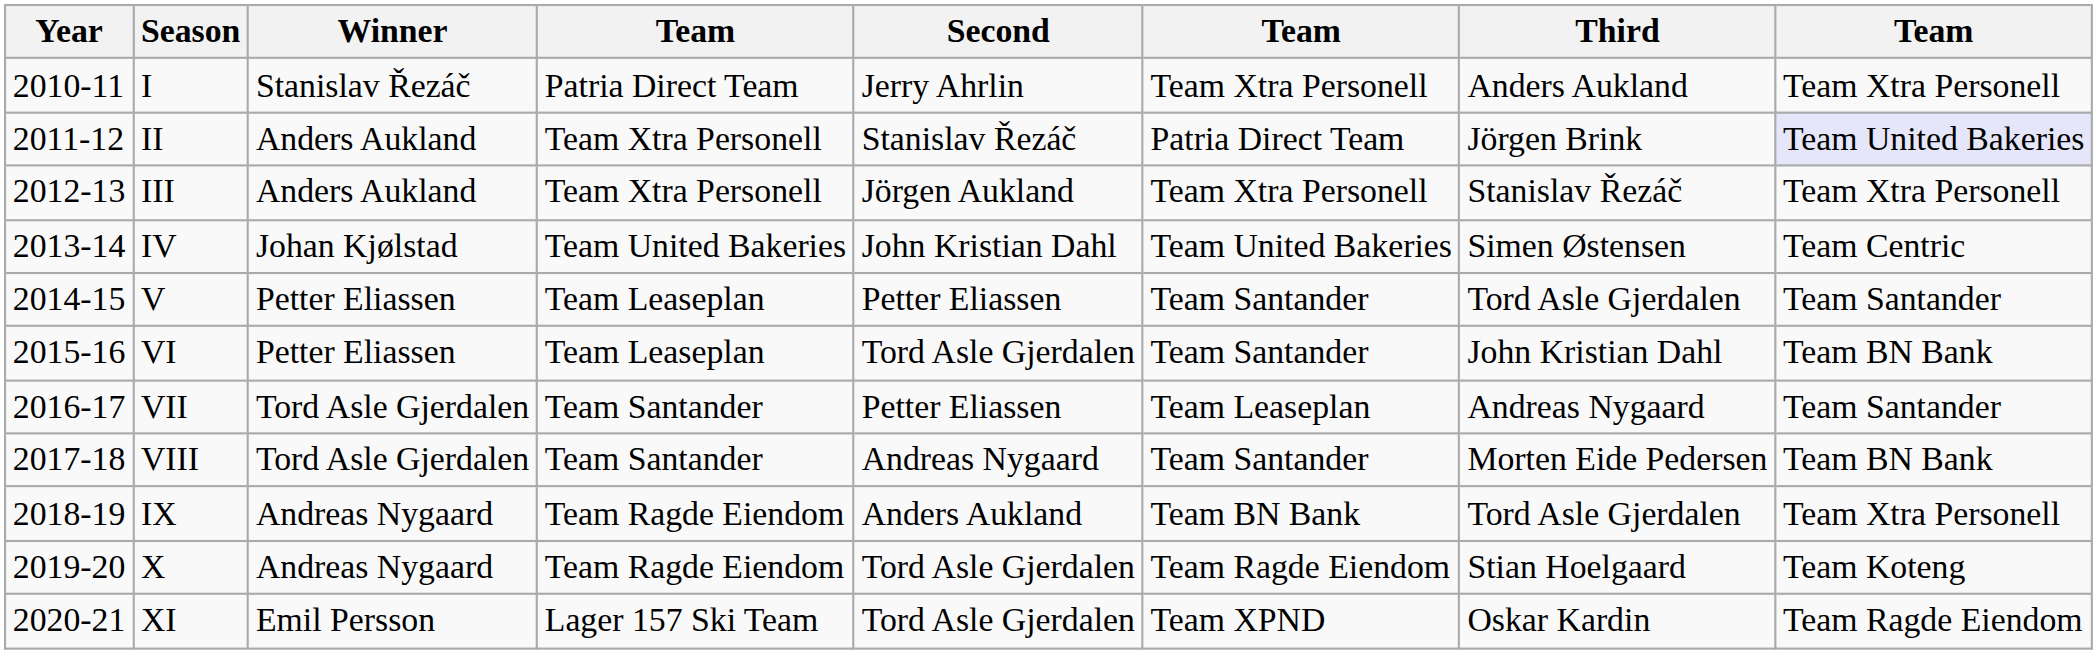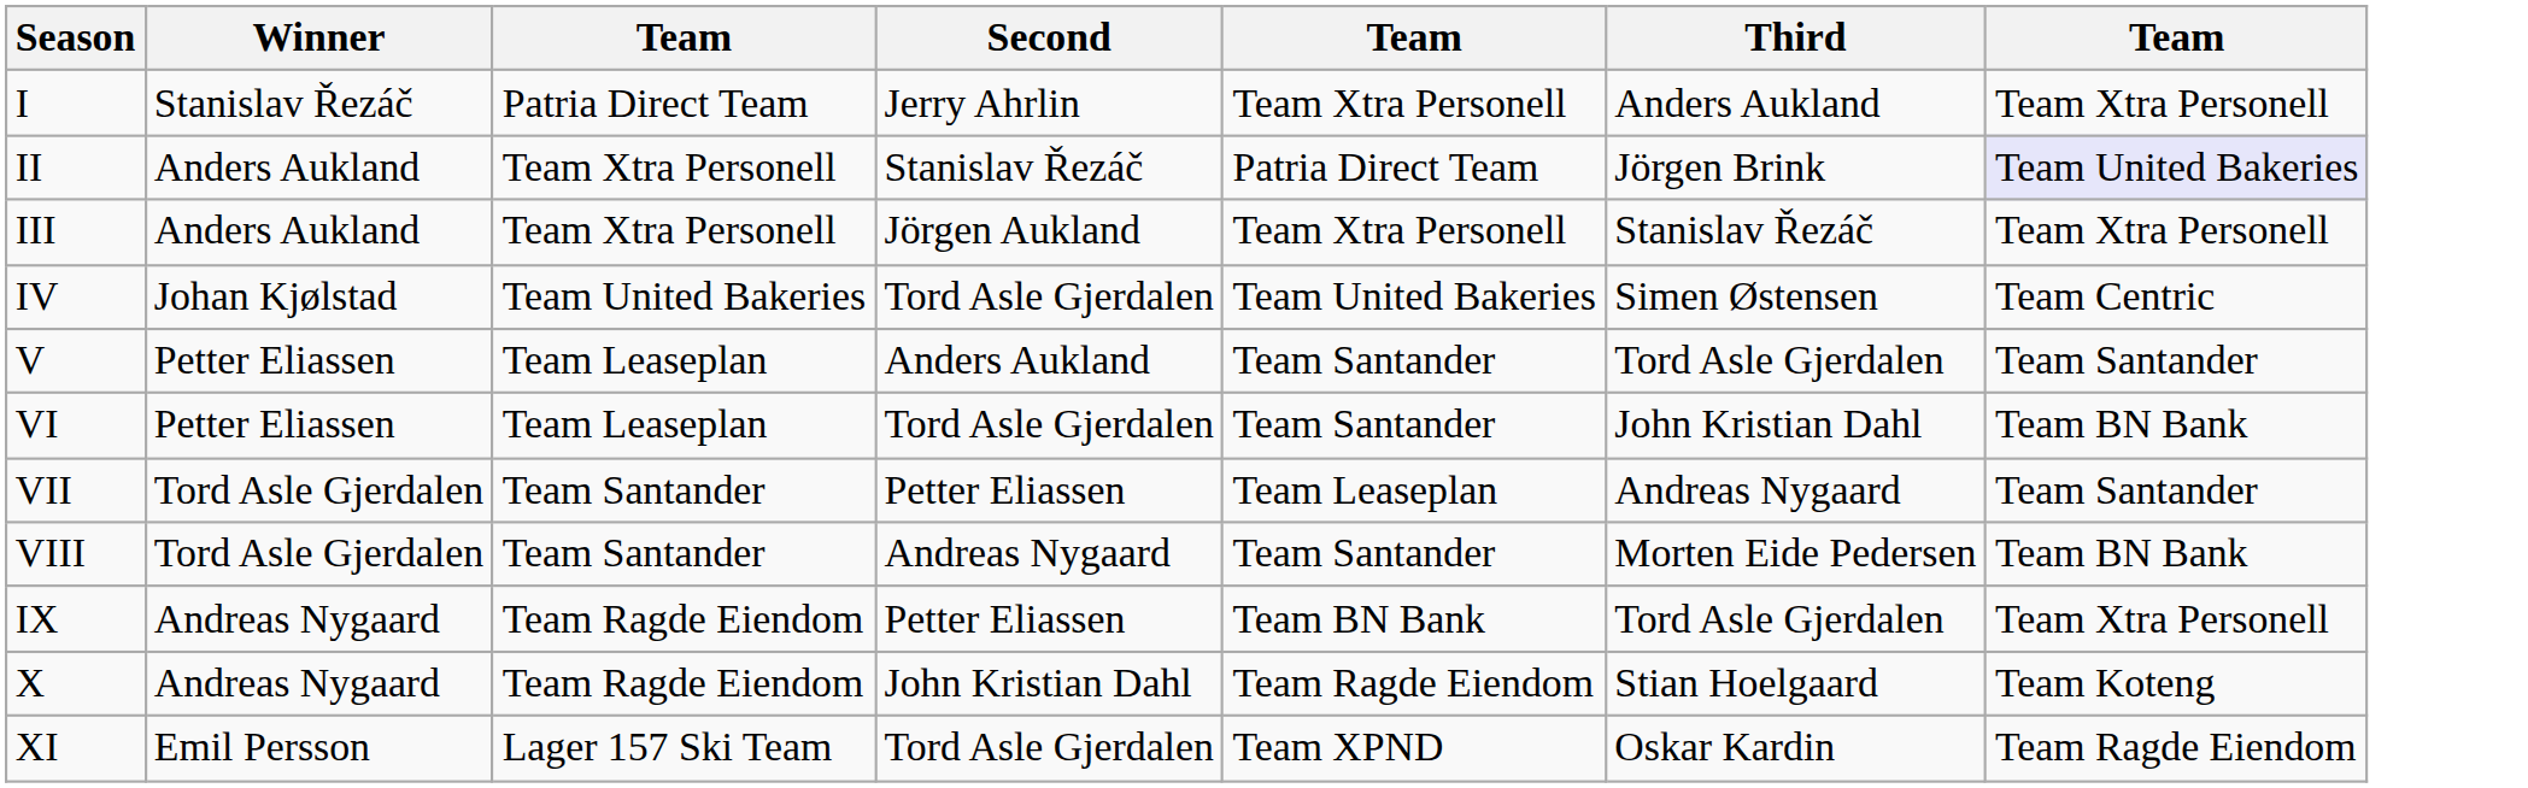 <table class="wikitable sortable">
 <tr>
-<th>Year</th>
 <th>Season</th>
 <th>Winner</th>
 <th>Team</th>
 <th>Second</th>
 <th>Team</th>
 <th>Third</th>
 <th>Team</th>
 </tr>
 <tr>
-<td>2010-11</td>
 <td>I</td>
 <td> Stanislav Řezáč</td>
 <td>Patria Direct Team</td>
 <td> Jerry Ahrlin</td>
 <td>Team Xtra Personell</td>
 <td> Anders Aukland</td>
 <td>Team Xtra Personell</td>
 </tr>
 <tr>
-<td>2011-12</td>
 <td>II</td>
 <td> Anders Aukland</td>
 <td>Team Xtra Personell</td>
 <td> Stanislav Řezáč</td>
 <td>Patria Direct Team</td>
 <td> Jörgen Brink</td>
 <td style="background: lavender;">Team United Bakeries</td>
 </tr>
 <tr>
-<td>2012-13</td>
 <td>III</td>
 <td> Anders Aukland</td>
 <td>Team Xtra Personell</td>
 <td> Jörgen Aukland</td>
 <td>Team Xtra Personell</td>
 <td> Stanislav Řezáč</td>
 <td>Team Xtra Personell</td>
 </tr>
 <tr>
-<td>2013-14</td>
 <td>IV</td>
 <td> Johan Kjølstad</td>
 <td>Team United Bakeries</td>
-<td> John Kristian Dahl</td>
+<td> Tord Asle Gjerdalen</td>
 <td>Team United Bakeries</td>
 <td> Simen Østensen</td>
 <td>Team Centric</td>
 </tr>
 <tr>
-<td>2014-15</td>
 <td>V</td>
 <td> Petter Eliassen</td>
 <td>Team Leaseplan</td>
-<td> Petter Eliassen</td>
+<td> Anders Aukland</td>
 <td>Team Santander</td>
 <td> Tord Asle Gjerdalen</td>
 <td>Team Santander</td>
 </tr>
 <tr>
-<td>2015-16</td>
 <td>VI</td>
 <td> Petter Eliassen</td>
 <td>Team Leaseplan</td>
 <td> Tord Asle Gjerdalen</td>
 <td>Team Santander</td>
 <td> John Kristian Dahl</td>
 <td>Team BN Bank</td>
 </tr>
 <tr>
-<td>2016-17</td>
 <td>VII</td>
 <td> Tord Asle Gjerdalen</td>
 <td>Team Santander</td>
 <td> Petter Eliassen</td>
 <td>Team Leaseplan</td>
 <td> Andreas Nygaard</td>
 <td>Team Santander</td>
 </tr>
 <tr>
-<td>2017-18</td>
 <td>VIII</td>
 <td> Tord Asle Gjerdalen</td>
 <td>Team Santander</td>
 <td> Andreas Nygaard</td>
 <td>Team Santander</td>
 <td> Morten Eide Pedersen</td>
 <td>Team BN Bank</td>
 </tr>
 <tr>
-<td>2018-19</td>
 <td>IX</td>
 <td> Andreas Nygaard</td>
 <td>Team Ragde Eiendom</td>
-<td> Anders Aukland</td>
+<td> Petter Eliassen</td>
 <td>Team BN Bank</td>
 <td> Tord Asle Gjerdalen</td>
 <td>Team Xtra Personell</td>
 </tr>
 <tr>
-<td>2019-20</td>
 <td>X</td>
 <td> Andreas Nygaard</td>
 <td>Team Ragde Eiendom</td>
-<td> Tord Asle Gjerdalen</td>
+<td> John Kristian Dahl</td>
 <td>Team Ragde Eiendom</td>
 <td> Stian Hoelgaard</td>
 <td>Team Koteng</td>
 </tr>
 <tr>
-<td>2020-21</td>
 <td>XI</td>
 <td> Emil Persson</td>
 <td>Lager 157 Ski Team</td>
 <td> Tord Asle Gjerdalen</td>
 <td>Team XPND</td>
 <td> Oskar Kardin</td>
 <td>Team Ragde Eiendom</td>
 </tr>
 </table>
